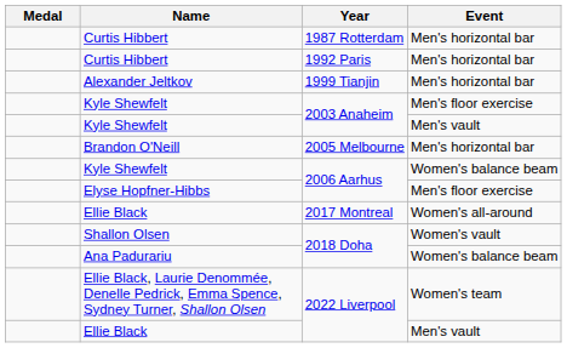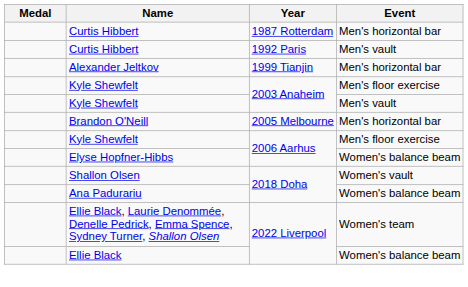 <table class="wikitable sortable">
 <tr>
 <th style="width:5em;">Medal</th>
 <th width=250>Name</th>
 <th>Year</th>
 <th>Event</th>
 </tr>
 <tr>
 <td></td>
 <td><a href='#'>Curtis Hibbert</a></td>
 <td> <a href='#'>1987 Rotterdam</a></td>
 <td>Men's horizontal bar</td>
 </tr>
 <tr>
 <td></td>
 <td><a href='#'>Curtis Hibbert</a></td>
 <td> <a href='#'>1992 Paris</a></td>
-<td>Men's horizontal bar</td>
+<td>Men's vault</td>
 </tr>
 <tr>
 <td></td>
 <td><a href='#'>Alexander Jeltkov</a></td>
 <td> <a href='#'>1999 Tianjin</a></td>
 <td>Men's horizontal bar</td>
 </tr>
 <tr>
 <td></td>
 <td><a href='#'>Kyle Shewfelt</a></td>
 <td rowspan="2"> <a href='#'>2003 Anaheim</a></td>
 <td>Men's floor exercise</td>
 </tr>
 <tr>
 <td></td>
 <td><a href='#'>Kyle Shewfelt</a></td>
 <td>Men's vault</td>
 </tr>
 <tr>
 <td></td>
 <td><a href='#'>Brandon O'Neill</a></td>
 <td> <a href='#'>2005 Melbourne</a></td>
 <td>Men's horizontal bar</td>
 </tr>
 <tr>
 <td></td>
 <td><a href='#'>Kyle Shewfelt</a></td>
 <td rowspan="2"> <a href='#'>2006 Aarhus</a></td>
-<td>Women's balance beam</td>
+<td>Men's floor exercise</td>
 </tr>
 <tr>
 <td></td>
 <td><a href='#'>Elyse Hopfner-Hibbs</a></td>
-<td>Men's floor exercise</td>
-</tr>
-<tr>
-<td></td>
-<td><a href='#'>Ellie Black</a></td>
-<td> <a href='#'>2017 Montreal</a></td>
-<td>Women's all-around</td>
+<td>Women's balance beam</td>
 </tr>
 <tr>
 <td></td>
 <td><a href='#'>Shallon Olsen</a></td>
 <td rowspan="2"> <a href='#'>2018 Doha</a></td>
 <td>Women's vault</td>
 </tr>
 <tr>
 <td></td>
 <td><a href='#'>Ana Padurariu</a></td>
 <td>Women's balance beam</td>
 </tr>
 <tr>
 <td></td>
 <td><a href='#'>Ellie Black</a>, <a href='#'>Laurie Denommée</a>, <a href='#'>Denelle Pedrick</a>, <a href='#'>Emma Spence</a>, <a href='#'>Sydney Turner</a>, <em><a href='#'>Shallon Olsen</a></em></td>
 <td rowspan="2"> <a href='#'>2022 Liverpool</a></td>
 <td>Women's team</td>
 </tr>
 <tr>
 <td></td>
 <td><a href='#'>Ellie Black</a></td>
-<td>Men's vault</td>
+<td>Women's balance beam</td>
 </tr>
 </table>
